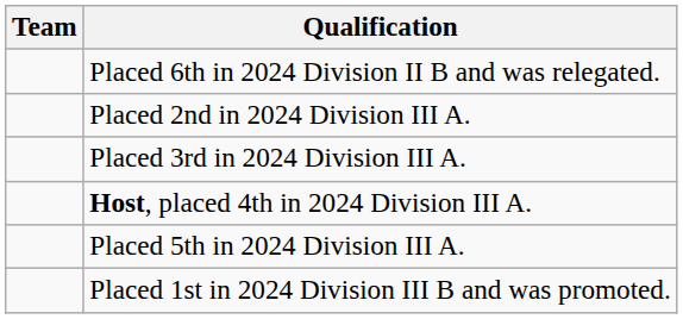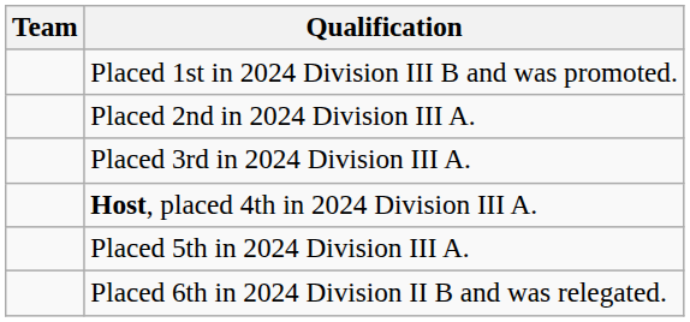 <table class="wikitable">
 <tr>
 <th>Team</th>
 <th>Qualification</th>
 </tr>
 <tr>
 <td></td>
-<td>Placed 6th in 2024 Division II B and was relegated.</td>
+<td>Placed 1st in 2024 Division III B and was promoted.</td>
 </tr>
 <tr>
 <td></td>
 <td>Placed 2nd in 2024 Division III A.</td>
 </tr>
 <tr>
 <td></td>
 <td>Placed 3rd in 2024 Division III A.</td>
 </tr>
 <tr>
 <td></td>
 <td><strong>Host</strong>, placed 4th in 2024 Division III A.</td>
 </tr>
 <tr>
 <td></td>
 <td>Placed 5th in 2024 Division III A.</td>
 </tr>
 <tr>
 <td></td>
-<td>Placed 1st in 2024 Division III B and was promoted.</td>
+<td>Placed 6th in 2024 Division II B and was relegated.</td>
 </tr>
 </table>
